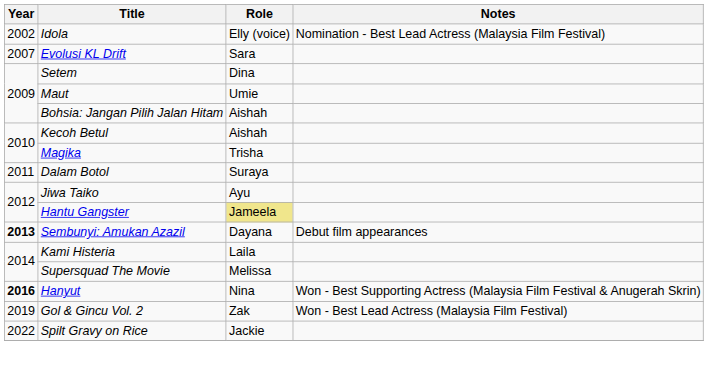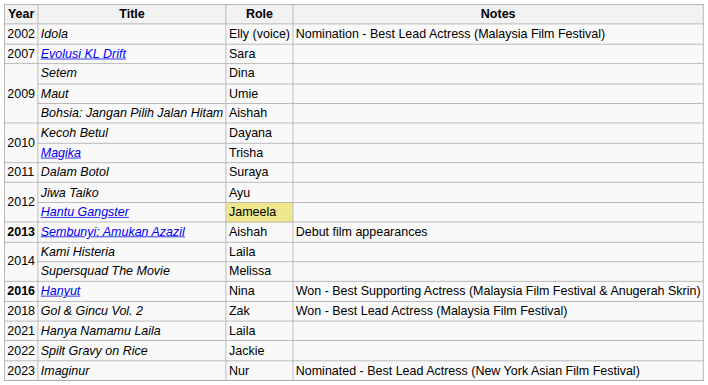 <table class="wikitable">
 <tr>
 <th>Year</th>
 <th>Title</th>
 <th>Role</th>
 <th>Notes</th>
 </tr>
 <tr>
 <td>2002</td>
 <td><em>Idola</em></td>
 <td>Elly (voice)</td>
 <td>Nomination - Best Lead Actress (Malaysia Film Festival)</td>
 </tr>
 <tr>
 <td>2007</td>
 <td><em><a href='#'>Evolusi KL Drift</a></em></td>
 <td>Sara</td>
 <td></td>
 </tr>
 <tr>
 <td rowspan="3">2009</td>
 <td><em>Setem</em></td>
 <td>Dina</td>
 <td></td>
 </tr>
 <tr>
 <td><em>Maut</em></td>
 <td>Umie</td>
 <td></td>
 </tr>
 <tr>
 <td><em>Bohsia: Jangan Pilih Jalan Hitam</em></td>
 <td>Aishah</td>
 <td></td>
 </tr>
 <tr>
 <td rowspan="2">2010</td>
 <td><em>Kecoh Betul</em></td>
-<td>Aishah</td>
+<td>Dayana</td>
 <td></td>
 </tr>
 <tr>
 <td><em><a href='#'>Magika</a></em></td>
 <td>Trisha</td>
 <td></td>
 </tr>
 <tr>
 <td>2011</td>
 <td><em>Dalam Botol</em></td>
 <td>Suraya</td>
 <td></td>
 </tr>
 <tr>
 <td rowspan="2">2012</td>
 <td><em>Jiwa Taiko</em></td>
 <td>Ayu</td>
 <td></td>
 </tr>
 <tr>
 <td><em><a href='#'>Hantu Gangster</a></em></td>
 <td style="background: khaki;">Jameela</td>
 <td></td>
 </tr>
 <tr>
 <td><strong>2013</strong></td>
 <td><em><a href='#'>Sembunyi: Amukan Azazil</a></em></td>
-<td>Dayana</td>
+<td>Aishah</td>
 <td>Debut film appearances</td>
 </tr>
 <tr>
 <td rowspan="2">2014</td>
 <td><em>Kami Histeria</em></td>
 <td>Laila</td>
 <td></td>
 </tr>
 <tr>
 <td><em>Supersquad The Movie</em></td>
 <td>Melissa</td>
 <td></td>
 </tr>
 <tr>
 <td><strong>2016</strong></td>
 <td><em><a href='#'>Hanyut</a></em></td>
 <td>Nina</td>
 <td>Won - Best Supporting Actress (Malaysia Film Festival & Anugerah Skrin)</td>
 </tr>
 <tr>
-<td>2019</td>
+<td>2018</td>
 <td><em>Gol & Gincu Vol. 2</em></td>
 <td>Zak</td>
 <td>Won - Best Lead Actress (Malaysia Film Festival)</td>
+</tr>
+<tr>
+<td>2021</td>
+<td><em>Hanya Namamu Laila</em></td>
+<td>Laila</td>
+<td></td>
 </tr>
 <tr>
 <td>2022</td>
 <td><em>Spilt Gravy on Rice</em></td>
 <td>Jackie</td>
 <td></td>
 </tr>
 <tr>
+<td>2023</td>
+<td><em>Imaginur</em></td>
+<td>Nur</td>
+<td>Nominated - Best Lead Actress (New York Asian Film Festival)</td>
+</tr>
+<tr>
 </tr>
 </table>
